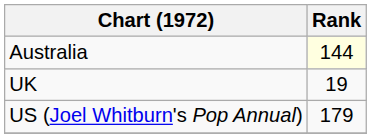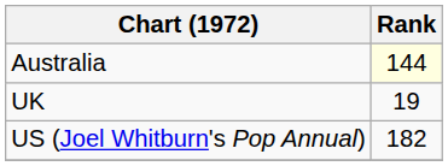 <table class="wikitable sortable">
 <tr>
 <th>Chart (1972)</th>
 <th style="text-align:center;">Rank</th>
 </tr>
 <tr>
 <td>Australia </td>
 <td style="background: lightyellow; text-align:center;">144</td>
 </tr>
 <tr>
 <td>UK</td>
 <td style="text-align:center;">19</td>
 </tr>
 <tr>
 <td>US (<a href='#'>Joel Whitburn</a>'s <em>Pop Annual</em>)</td>
-<td style="text-align:center;">179</td>
+<td style="text-align:center;">182</td>
 </tr>
 <tr>
 </tr>
 </table>
